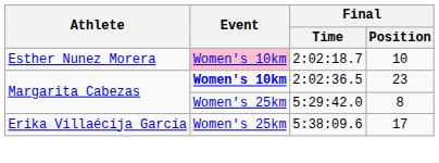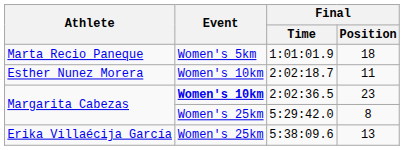 <table class="wikitable" border="1" style="font-size:90%">
 <tr>
 <th rowspan=2>Athlete</th>
 <th rowspan=2>Event</th>
 <th colspan=2>Final</th>
 </tr>
 <tr>
 <th>Time</th>
 <th>Position</th>
 </tr>
 <tr>
+<td rowspan=1><a href='#'>Marta Recio Paneque</a></td>
+<td><a href='#'>Women's 5km</a></td>
+<td align=center>1:01:01.9</td>
+<td align=center>18</td>
+</tr>
+<tr>
 <td rowspan=1><a href='#'>Esther Nunez Morera</a></td>
-<td style="background: pink;"><a href='#'>Women's 10km</a></td>
+<td><a href='#'>Women's 10km</a></td>
 <td align=center>2:02:18.7</td>
-<td align=center>10</td>
+<td align=center>11</td>
 </tr>
 <tr>
 <td rowspan=2><a href='#'>Margarita Cabezas</a></td>
 <td><strong><a href='#'>Women's 10km</a></strong></td>
 <td align=center>2:02:36.5</td>
 <td align=center>23</td>
 </tr>
 <tr>
 <td><a href='#'>Women's 25km</a></td>
 <td align=center>5:29:42.0</td>
 <td align=center>8</td>
 </tr>
 <tr>
 <td rowspan=1><a href='#'>Erika Villaécija García</a></td>
 <td><a href='#'>Women's 25km</a></td>
 <td align=center>5:38:09.6</td>
-<td align=center>17</td>
+<td align=center>13</td>
 </tr>
 </table>
